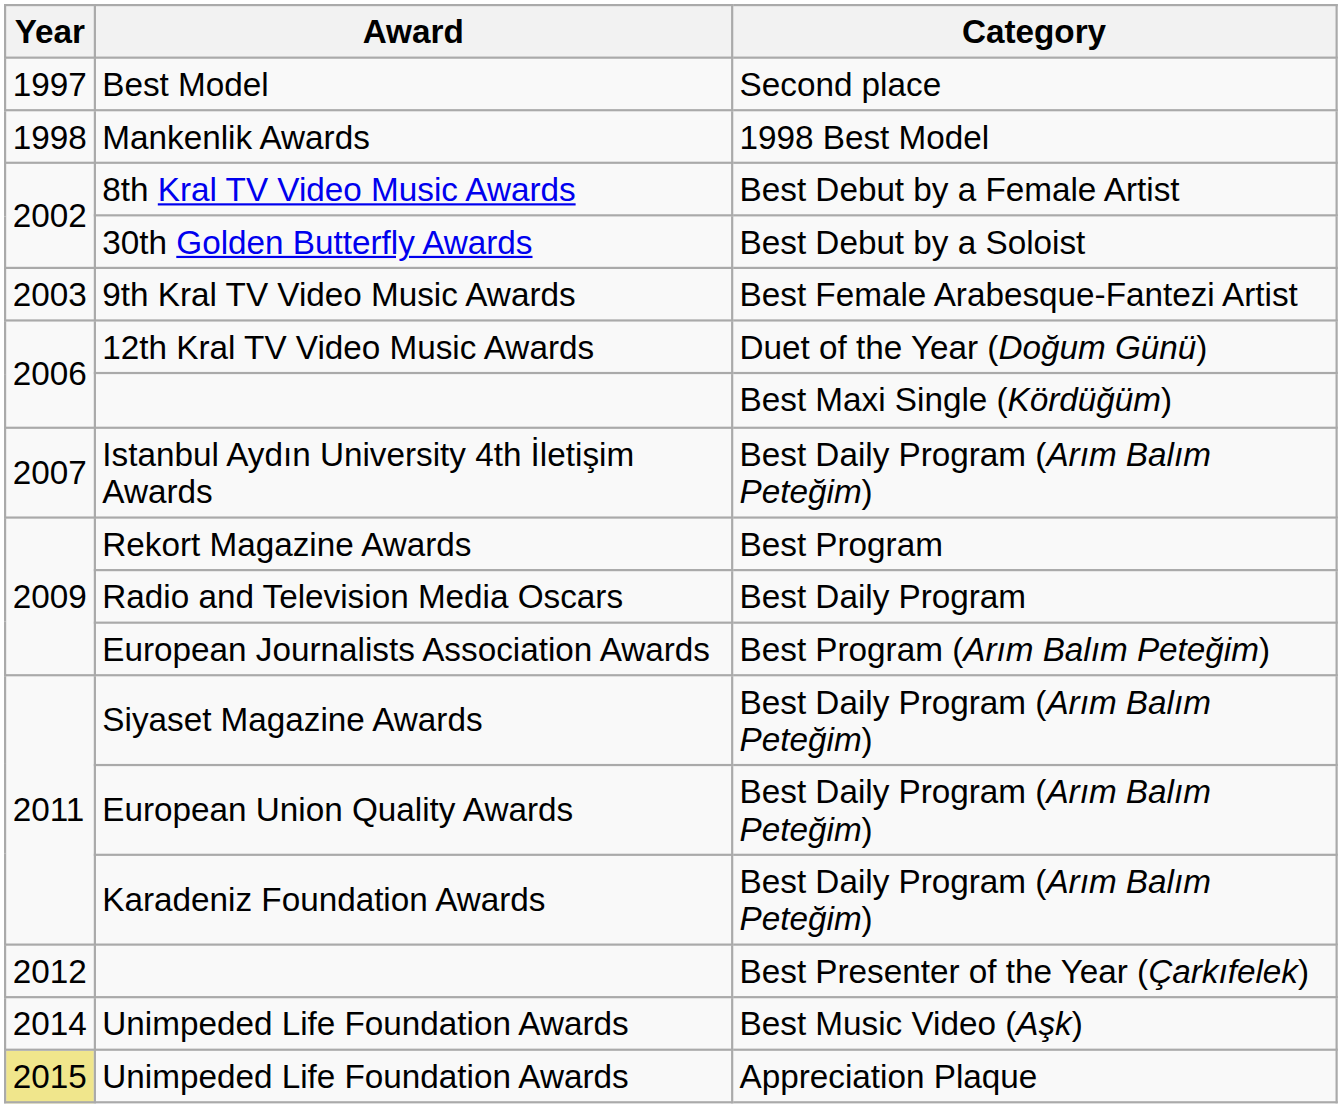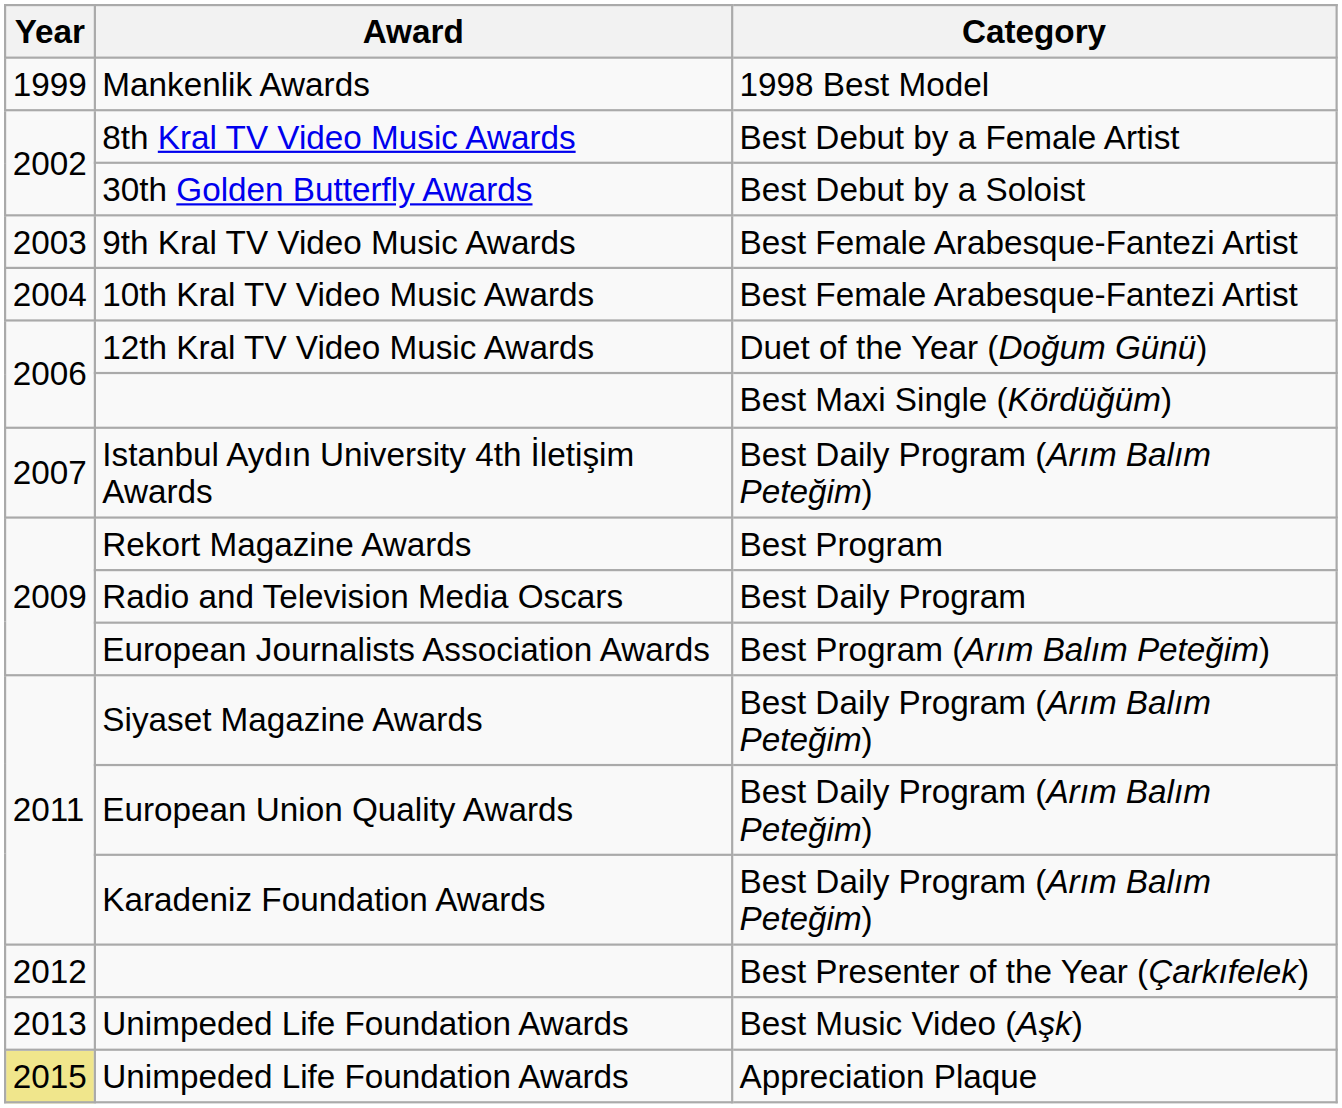 <table class="wikitable" style="font-size: 95%;">
 <tr>
 <th>Year</th>
 <th>Award</th>
 <th>Category</th>
 </tr>
 <tr>
-<td>1997</td>
-<td>Best Model</td>
-<td>Second place</td>
-</tr>
-<tr>
-<td>1998</td>
+<td>1999</td>
 <td>Mankenlik Awards</td>
 <td>1998 Best Model</td>
 </tr>
 <tr>
 <td rowspan=2>2002</td>
 <td>8th <a href='#'>Kral TV Video Music Awards</a></td>
 <td>Best Debut by a Female Artist</td>
 </tr>
 <tr>
 <td>30th <a href='#'>Golden Butterfly Awards</a></td>
 <td>Best Debut by a Soloist</td>
 </tr>
 <tr>
 <td>2003</td>
 <td>9th Kral TV Video Music Awards</td>
+<td>Best Female Arabesque-Fantezi Artist</td>
+</tr>
+<tr>
+<td>2004</td>
+<td>10th Kral TV Video Music Awards</td>
 <td>Best Female Arabesque-Fantezi Artist</td>
 </tr>
 <tr>
 <td rowspan=2>2006</td>
 <td>12th Kral TV Video Music Awards</td>
 <td>Duet of the Year (<em>Doğum Günü</em>)</td>
 </tr>
 <tr>
 <td></td>
 <td>Best Maxi Single (<em>Kördüğüm</em>)</td>
 </tr>
 <tr>
 <td>2007</td>
 <td>Istanbul Aydın University 4th İletişim Awards</td>
 <td>Best Daily Program (<em>Arım Balım Peteğim</em>)</td>
 </tr>
 <tr>
 <td rowspan=3>2009</td>
 <td>Rekort Magazine Awards</td>
 <td>Best Program</td>
 </tr>
 <tr>
 <td>Radio and Television Media Oscars</td>
 <td>Best Daily Program</td>
 </tr>
 <tr>
 <td>European Journalists Association Awards</td>
 <td>Best Program (<em>Arım Balım Peteğim</em>)</td>
 </tr>
 <tr>
 <td rowspan=3>2011</td>
 <td>Siyaset Magazine Awards</td>
 <td>Best Daily Program (<em>Arım Balım Peteğim</em>)</td>
 </tr>
 <tr>
 <td>European Union Quality Awards</td>
 <td>Best Daily Program (<em>Arım Balım Peteğim</em>)</td>
 </tr>
 <tr>
 <td>Karadeniz Foundation Awards</td>
 <td>Best Daily Program (<em>Arım Balım Peteğim</em>)</td>
 </tr>
 <tr>
 <td>2012</td>
 <td></td>
 <td>Best Presenter of the Year (<em>Çarkıfelek</em>)</td>
 </tr>
 <tr>
-<td>2014</td>
+<td>2013</td>
 <td>Unimpeded Life Foundation Awards</td>
 <td>Best Music Video (<em>Aşk</em>)</td>
 </tr>
 <tr>
 <td style="background: khaki;">2015</td>
 <td>Unimpeded Life Foundation Awards</td>
 <td>Appreciation Plaque</td>
 </tr>
 </table>
